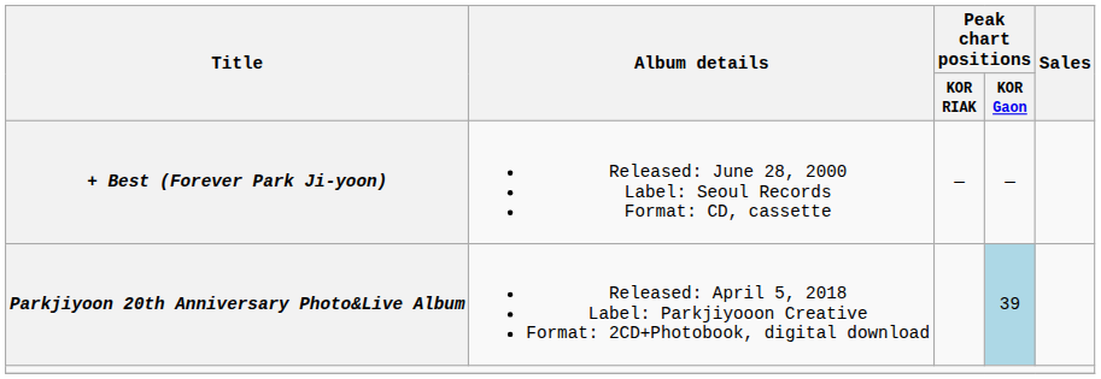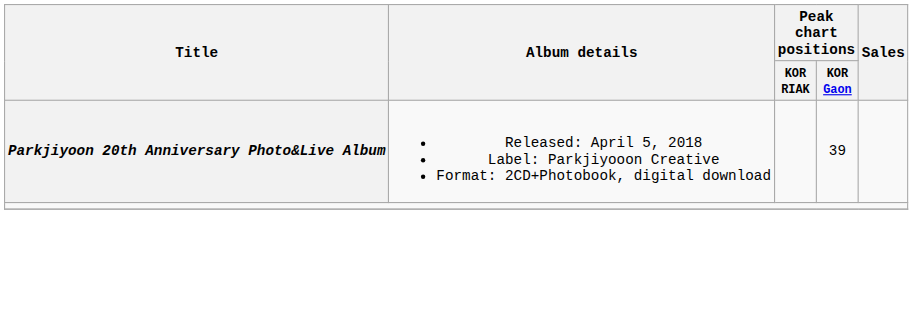 <table class="wikitable plainrowheaders" style="text-align:center;">
 <tr>
 <th scope="col" rowspan="2">Title</th>
 <th scope="col" rowspan="2">Album details</th>
 <th colspan="2" scope="col" style="width:5em;">Peak chart positions</th>
 <th scope="col" rowspan="2">Sales</th>
 </tr>
 <tr>
 <th><small>KOR<br>RIAK</small><br></th>
 <th><small>KOR<br><a href='#'>Gaon</a></small><br></th>
 </tr>
 <tr>
-<th scope="row"><em>+ Best (Forever Park Ji-yoon)</em></th>
-<td><br><ul><li>Released: June 28, 2000</li><li>Label: Seoul Records</li><li>Format: CD, cassette</li></ul></td>
-<td>—</td>
-<td>—</td>
-<td></td>
-</tr>
-<tr>
 <th scope="row"><em>Parkjiyoon 20th Anniversary Photo&Live Album</em></th>
 <td><br><ul><li>Released: April 5, 2018</li><li>Label: Parkjiyooon Creative</li><li>Format: 2CD+Photobook, digital download</li></ul></td>
 <td></td>
-<td style="background: lightblue;">39</td>
+<td>39</td>
 <td></td>
 </tr>
 <tr>
 <td colspan="5"></td>
 </tr>
 <tr>
 </tr>
 </table>
